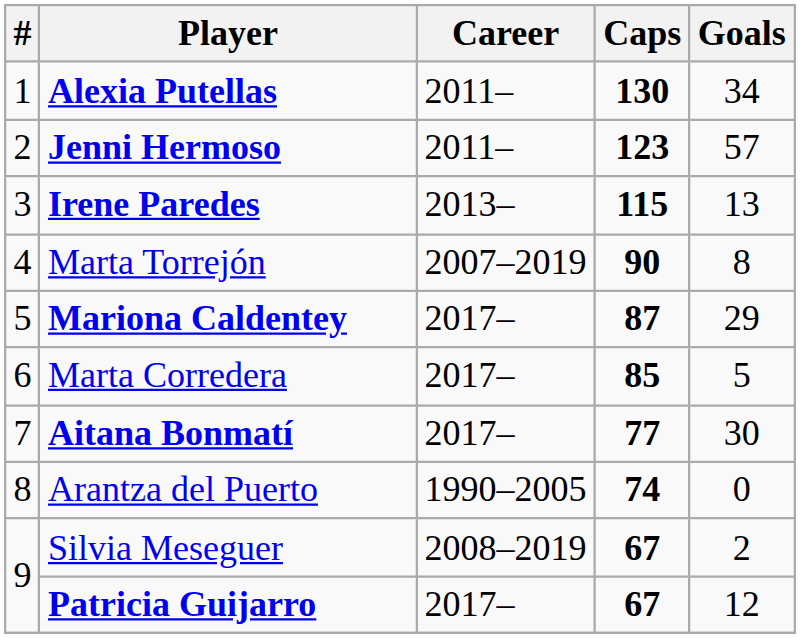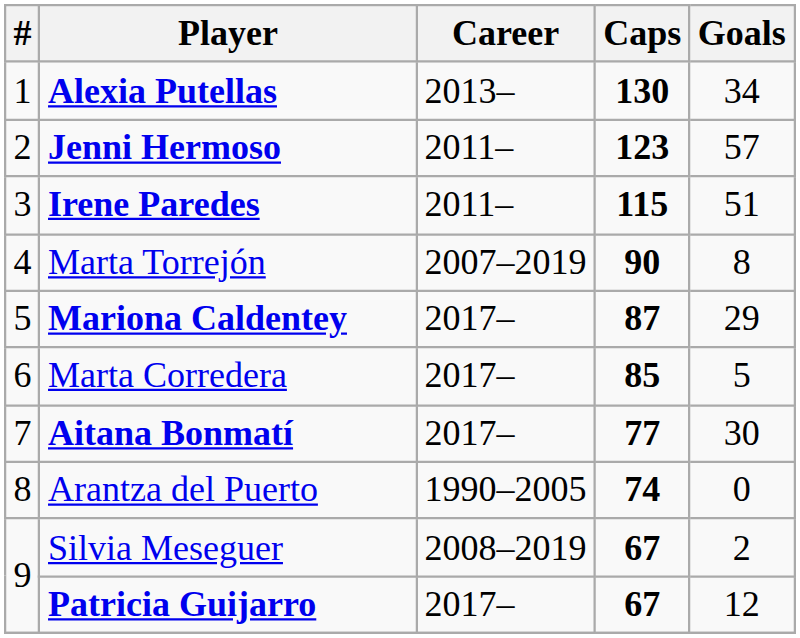 <table class="wikitable" style="text-align: center;">
 <tr>
 <th>#</th>
 <th style="width:160px;">Player</th>
 <th>Career</th>
 <th>Caps</th>
 <th>Goals</th>
 </tr>
 <tr>
 <td>1</td>
 <td style="text-align:left;"><strong><a href='#'>Alexia Putellas</a></strong></td>
-<td style="text-align:left;">2011–</td>
+<td style="text-align:left;">2013–</td>
 <td><strong>130</strong></td>
 <td>34</td>
 </tr>
 <tr>
 <td>2</td>
 <td style="text-align:left"><strong><a href='#'>Jenni Hermoso</a></strong></td>
 <td style="text-align:left;">2011–</td>
 <td><strong>123</strong></td>
 <td>57</td>
 </tr>
 <tr>
 <td>3</td>
 <td style="text-align:left"><strong><a href='#'>Irene Paredes</a></strong></td>
-<td style="text-align:left;">2013–</td>
+<td style="text-align:left;">2011–</td>
 <td><strong>115</strong></td>
-<td>13</td>
+<td>51</td>
 </tr>
 <tr>
 <td>4</td>
 <td style="text-align:left"><a href='#'>Marta Torrejón</a></td>
 <td style="text-align:left;">2007–2019</td>
 <td><strong>90</strong></td>
 <td>8</td>
 </tr>
 <tr>
 <td>5</td>
 <td style="text-align:left"><strong><a href='#'>Mariona Caldentey</a></strong></td>
 <td style="text-align:left;">2017–</td>
 <td><strong>87</strong></td>
 <td>29</td>
 </tr>
 <tr>
 <td>6</td>
 <td style="text-align:left"><a href='#'>Marta Corredera</a></td>
 <td style="text-align:left;">2017–</td>
 <td><strong>85</strong></td>
 <td>5</td>
 </tr>
 <tr>
 <td>7</td>
 <td style="text-align:left"><strong><a href='#'>Aitana Bonmatí</a></strong></td>
 <td style="text-align:left;">2017–</td>
 <td><strong>77</strong></td>
 <td>30</td>
 </tr>
 <tr>
 <td>8</td>
 <td style="text-align:left"><a href='#'>Arantza del Puerto</a></td>
 <td style="text-align:left;">1990–2005</td>
 <td><strong>74</strong></td>
 <td>0</td>
 </tr>
 <tr>
 <td rowspan=2>9</td>
 <td style="text-align:left"><a href='#'>Silvia Meseguer</a></td>
 <td style="text-align:left;">2008–2019</td>
 <td><strong>67</strong></td>
 <td>2</td>
 </tr>
 <tr>
 <td style="text-align:left"><strong><a href='#'>Patricia Guijarro</a></strong></td>
 <td style="text-align:left;">2017–</td>
 <td><strong>67</strong></td>
 <td>12</td>
 </tr>
 <tr>
 </tr>
 </table>
